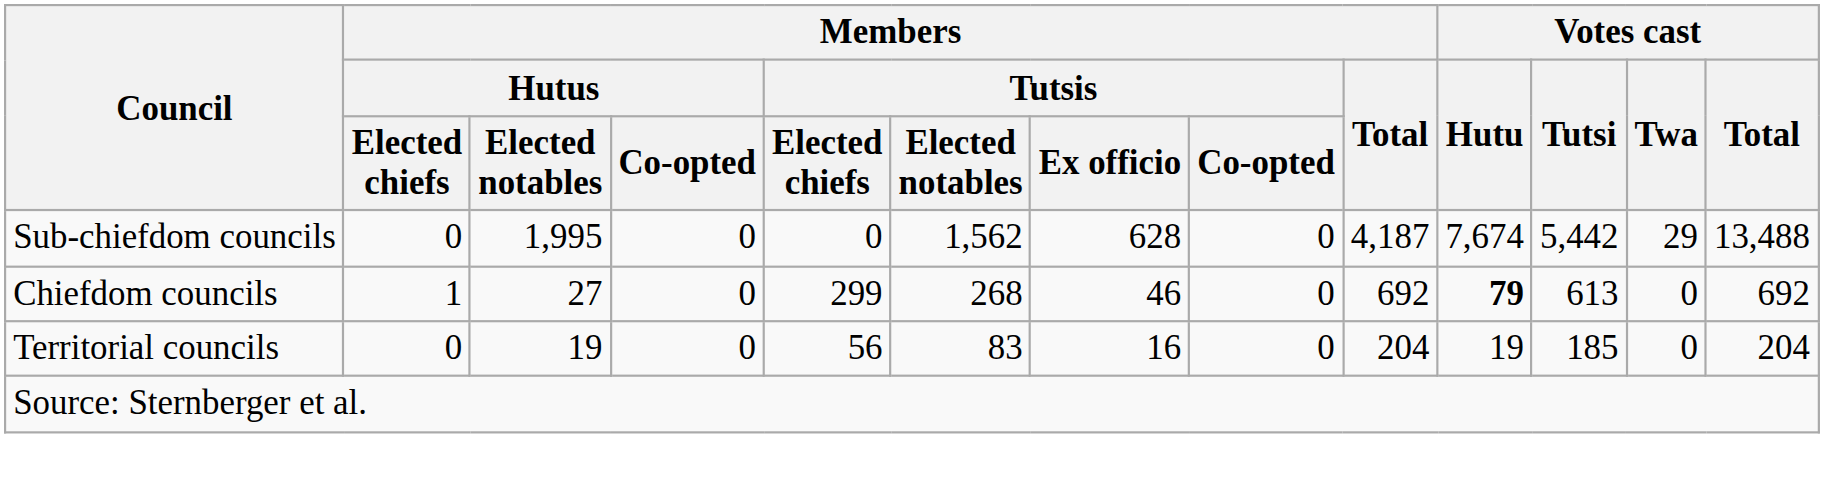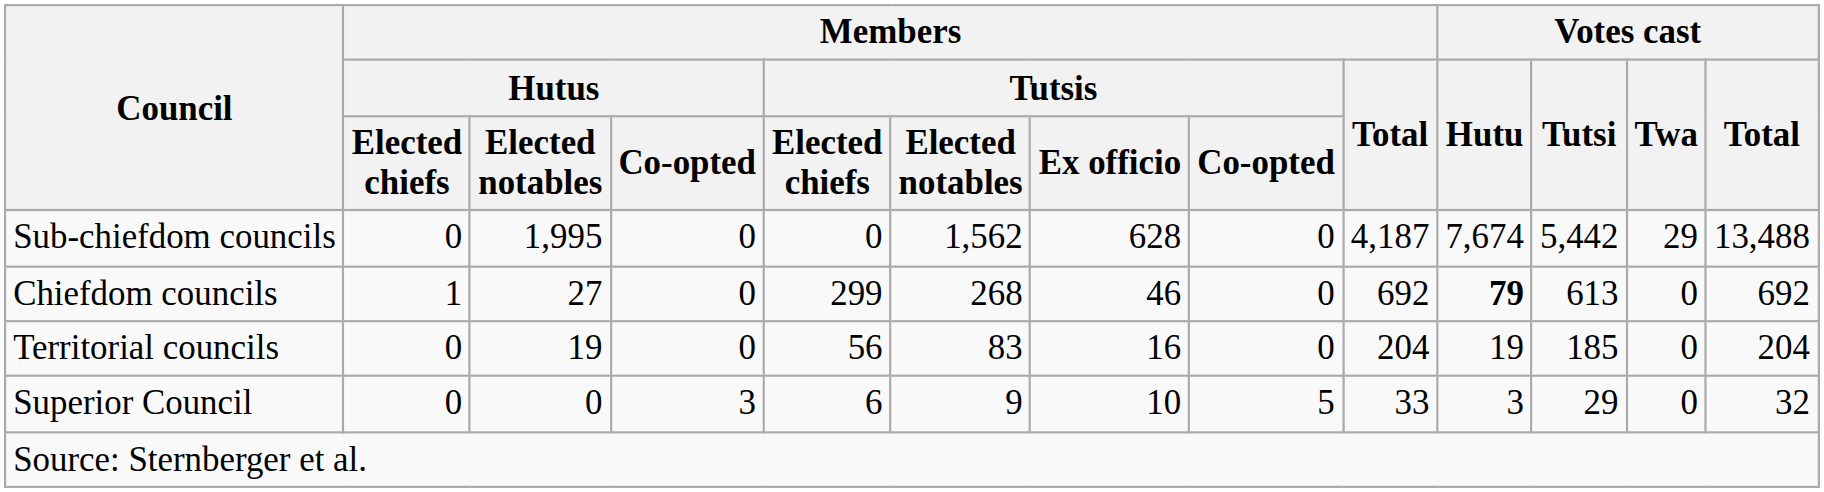 <table class=wikitable style=text-align:right>
 <tr>
 <th rowspan=3>Council</th>
 <th colspan=8>Members</th>
 <th colspan=4>Votes cast</th>
 </tr>
 <tr>
 <th colspan=3>Hutus</th>
 <th colspan=4>Tutsis</th>
 <th rowspan=2>Total</th>
 <th rowspan=2>Hutu</th>
 <th rowspan=2>Tutsi</th>
 <th rowspan=2>Twa</th>
 <th rowspan=2>Total</th>
 </tr>
 <tr>
 <th>Elected<br>chiefs</th>
 <th>Elected<br>notables</th>
 <th>Co-opted</th>
 <th>Elected<br>chiefs</th>
 <th>Elected<br>notables</th>
 <th>Ex officio</th>
 <th>Co-opted</th>
 </tr>
 <tr>
 <td align=left>Sub-chiefdom councils</td>
 <td>0</td>
 <td>1,995</td>
 <td>0</td>
 <td>0</td>
 <td>1,562</td>
 <td>628</td>
 <td>0</td>
 <td>4,187</td>
 <td>7,674</td>
 <td>5,442</td>
 <td>29</td>
 <td>13,488</td>
 </tr>
 <tr>
 <td align=left>Chiefdom councils</td>
 <td>1</td>
 <td>27</td>
 <td>0</td>
 <td>299</td>
 <td>268</td>
 <td>46</td>
 <td>0</td>
 <td>692</td>
 <td><strong>79</strong></td>
 <td>613</td>
 <td>0</td>
 <td>692</td>
 </tr>
 <tr>
 <td align=left>Territorial councils</td>
 <td>0</td>
 <td>19</td>
 <td>0</td>
 <td>56</td>
 <td>83</td>
 <td>16</td>
 <td>0</td>
 <td>204</td>
 <td>19</td>
 <td>185</td>
 <td>0</td>
 <td>204</td>
 </tr>
 <tr>
+<td align=left>Superior Council</td>
+<td>0</td>
+<td>0</td>
+<td>3</td>
+<td>6</td>
+<td>9</td>
+<td>10</td>
+<td>5</td>
+<td>33</td>
+<td>3</td>
+<td>29</td>
+<td>0</td>
+<td>32</td>
+</tr>
+<tr>
 <td align=left colspan=13>Source: Sternberger et al.</td>
 </tr>
 </table>
